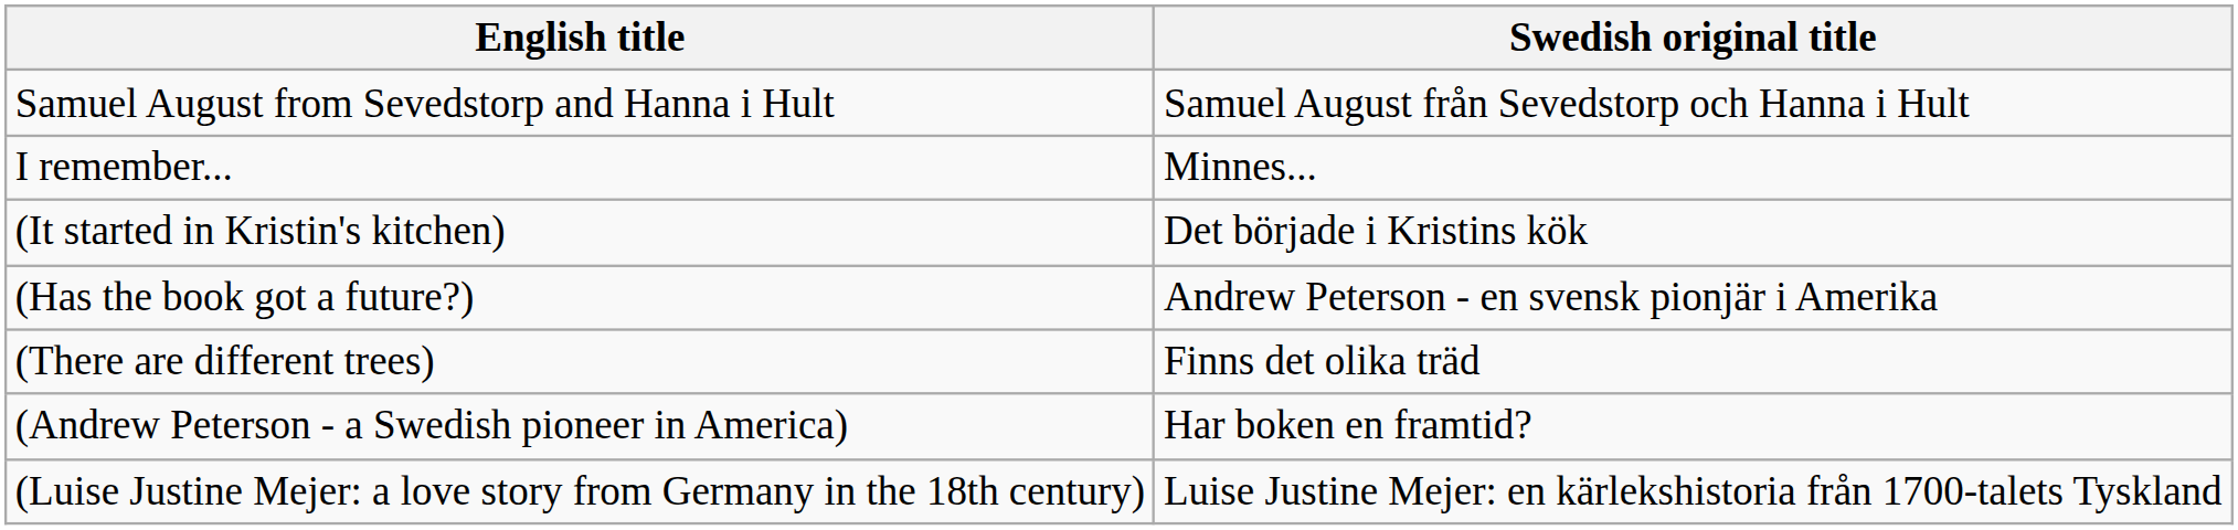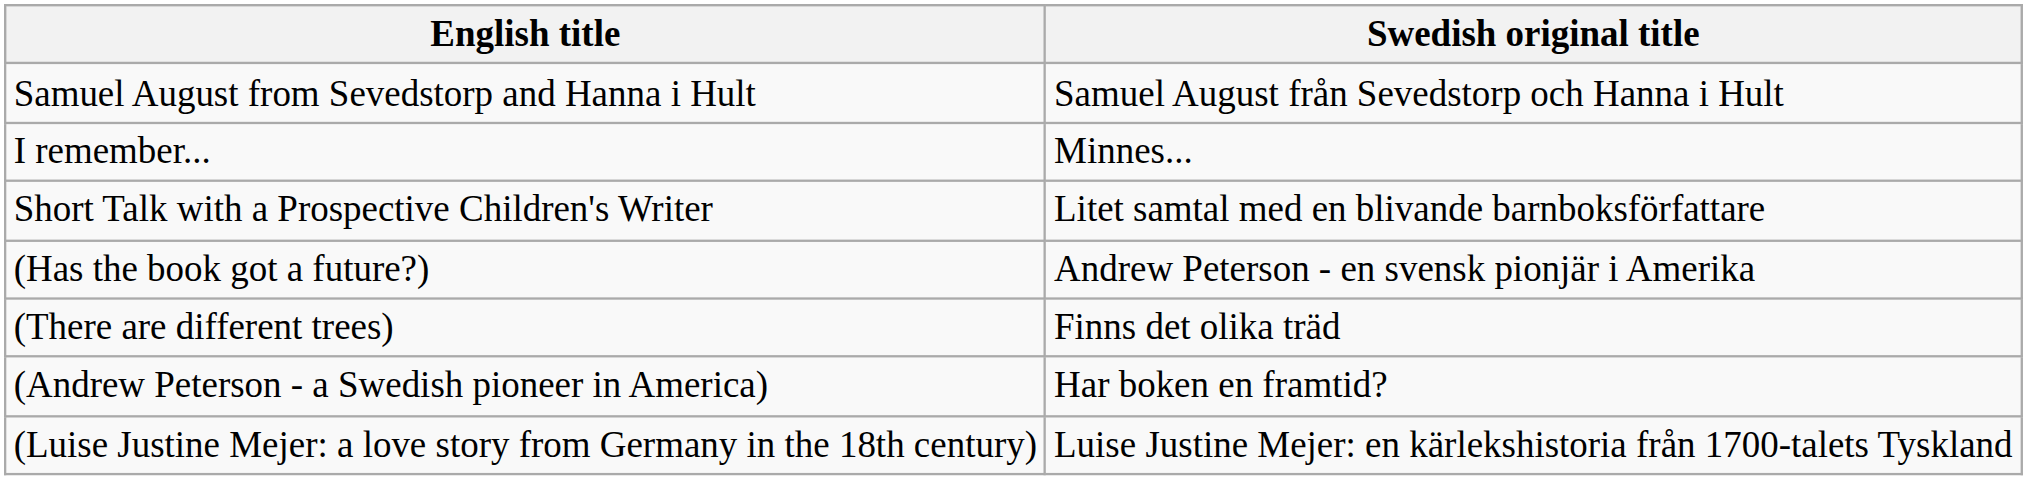 <table class="wikitable">
 <tr style="background:#CCCCCC">
 <th>English title</th>
 <th>Swedish original title</th>
 </tr>
 <tr>
 <td>Samuel August from Sevedstorp and Hanna i Hult</td>
 <td>Samuel August från Sevedstorp och Hanna i Hult</td>
 </tr>
 <tr>
 <td>I remember...</td>
 <td>Minnes...</td>
 </tr>
 <tr>
-<td>(It started in Kristin's kitchen)</td>
-<td>Det började i Kristins kök</td>
+<td>Short Talk with a Prospective Children's Writer</td>
+<td>Litet samtal med en blivande barnboksförfattare</td>
 </tr>
 <tr>
 <td>(Has the book got a future?)</td>
 <td>Andrew Peterson - en svensk pionjär i Amerika</td>
 </tr>
 <tr>
 <td>(There are different trees)</td>
 <td>Finns det olika träd</td>
 </tr>
 <tr>
 <td>(Andrew Peterson - a Swedish pioneer in America)</td>
 <td>Har boken en framtid?</td>
 </tr>
 <tr>
 <td>(Luise Justine Mejer: a love story from Germany in the 18th century)</td>
 <td>Luise Justine Mejer: en kärlekshistoria från 1700-talets Tyskland</td>
 </tr>
 </table>
